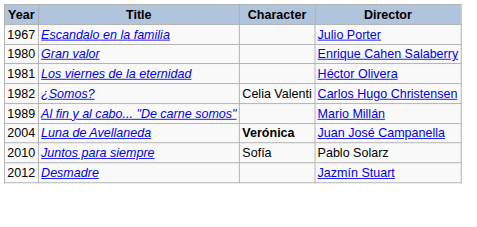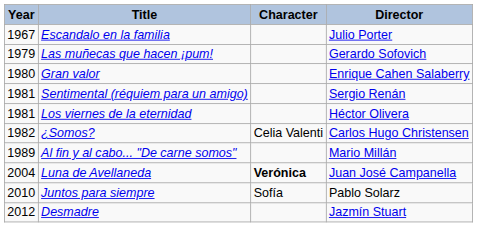 <table class="wikitable" style="font-size:90%;">
 <tr>
 <th style="background:#B0C4DE;">Year</th>
 <th style="background:#B0C4DE;">Title</th>
 <th style="background:#B0C4DE;">Character</th>
 <th style="background:#B0C4DE;">Director</th>
 </tr>
 <tr>
 <td>1967</td>
 <td><em><a href='#'>Escandalo en la familia</a></em></td>
 <td></td>
 <td><a href='#'>Julio Porter</a></td>
 </tr>
 <tr>
+<td>1979</td>
+<td><em><a href='#'>Las muñecas que hacen ¡pum!</a></em></td>
+<td></td>
+<td><a href='#'>Gerardo Sofovich</a></td>
+</tr>
+<tr>
 <td>1980</td>
 <td><em><a href='#'>Gran valor</a></em></td>
 <td></td>
 <td><a href='#'>Enrique Cahen Salaberry</a></td>
+</tr>
+<tr>
+<td>1981</td>
+<td><em><a href='#'>Sentimental (réquiem para un amigo)</a></em></td>
+<td></td>
+<td><a href='#'>Sergio Renán</a></td>
 </tr>
 <tr>
 <td>1981</td>
 <td><em><a href='#'>Los viernes de la eternidad</a></em></td>
 <td></td>
 <td><a href='#'>Héctor Olivera</a></td>
 </tr>
 <tr>
 <td>1982</td>
 <td><em><a href='#'>¿Somos?</a></em></td>
 <td>Celia Valenti</td>
 <td><a href='#'>Carlos Hugo Christensen</a></td>
 </tr>
 <tr>
 <td>1989</td>
 <td><em><a href='#'>Al fin y al cabo... "De carne somos"</a></em></td>
 <td></td>
 <td><a href='#'>Mario Millán</a></td>
 </tr>
 <tr>
 <td>2004</td>
 <td><em><a href='#'>Luna de Avellaneda</a></em></td>
 <td><strong>Verónica</strong></td>
 <td><a href='#'>Juan José Campanella</a></td>
 </tr>
 <tr>
 <td>2010</td>
 <td><em><a href='#'>Juntos para siempre</a></em></td>
 <td>Sofía</td>
 <td>Pablo Solarz</td>
 </tr>
 <tr>
 <td>2012</td>
 <td><em><a href='#'>Desmadre</a></em></td>
 <td></td>
 <td><a href='#'>Jazmín Stuart</a></td>
 </tr>
 </table>
